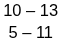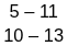 <table style="text-align:center">
 <tr>
 <th width=200></th>
 <th width=100></th>
 <th width=200></th>
 </tr>
 <tr>
 <td align=right></td>
-<td>10 – 13</td>
+<td>5 – 11</td>
 <td align=left><strong></strong></td>
 </tr>
 <tr>
 <td align=right></td>
-<td>5 – 11</td>
+<td>10 – 13</td>
 <td align=left><strong></strong></td>
 </tr>
 </table>
